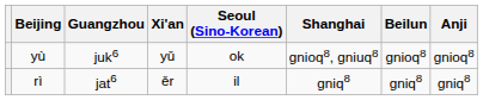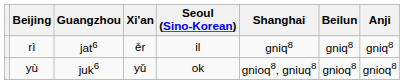 <table class="wikitable" style="text-align:center;">
 <tr>
 <th></th>
 <th>Beijing</th>
 <th>Guangzhou</th>
 <th>Xi'an</th>
 <th>Seoul<br>(<a href='#'>Sino-Korean</a>)</th>
 <th>Shanghai</th>
 <th>Beilun</th>
 <th>Anji</th>
 </tr>
 <tr>
 <th></th>
+<td>rì</td>
+<td>jat<sup>6</sup></td>
+<td>ěr</td>
+<td>il</td>
+<td>gniq<sup>8</sup></td>
+<td>gniq<sup>8</sup></td>
+<td>gniq<sup>8</sup></td>
+</tr>
+<tr>
+<th></th>
 <td>yù</td>
 <td>juk<sup>6</sup></td>
 <td>yǔ</td>
 <td>ok</td>
 <td>gnioq<sup>8</sup>, gniuq<sup>8</sup></td>
 <td>gnioq<sup>8</sup></td>
 <td>gnioq<sup>8</sup></td>
 </tr>
-<tr>
-<th></th>
-<td>rì</td>
-<td>jat<sup>6</sup></td>
-<td>ěr</td>
-<td>il</td>
-<td>gniq<sup>8</sup></td>
-<td>gniq<sup>8</sup></td>
-<td>gniq<sup>8</sup></td>
-</tr>
 </table>
